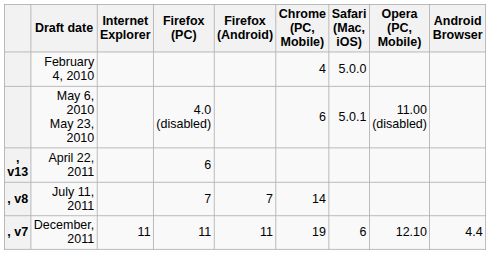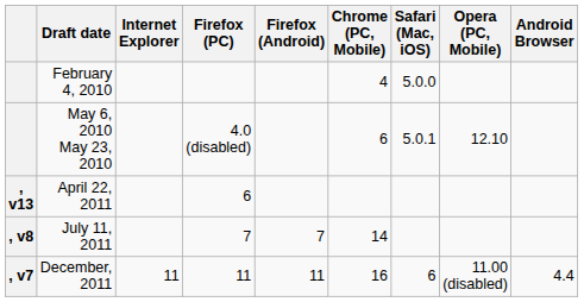 <table class="wikitable" style="text-align:right">
 <tr>
 <th></th>
 <th>Draft date</th>
 <th>Internet Explorer</th>
 <th>Firefox<br>(PC)</th>
 <th>Firefox<br>(Android)</th>
 <th>Chrome<br>(PC, Mobile)</th>
 <th>Safari<br>(Mac, iOS)</th>
 <th>Opera<br>(PC, Mobile)</th>
 <th>Android Browser</th>
 </tr>
 <tr>
 <th></th>
 <td>February 4, 2010</td>
 <td></td>
 <td></td>
 <td></td>
 <td>4</td>
 <td>5.0.0</td>
 <td></td>
 <td></td>
 </tr>
 <tr>
 <th><br></th>
 <td>May 6, 2010<br>May 23, 2010</td>
 <td></td>
 <td>4.0<br>(disabled)</td>
 <td></td>
 <td>6</td>
 <td>5.0.1</td>
-<td>11.00<br>(disabled)</td>
+<td>12.10</td>
 <td></td>
 </tr>
 <tr>
 <th>, v13</th>
 <td>April 22, 2011</td>
 <td></td>
 <td>6</td>
 <td></td>
 <td></td>
 <td></td>
 <td></td>
 <td></td>
 </tr>
 <tr>
 <th>, v8</th>
 <td>July 11, 2011</td>
 <td></td>
 <td>7</td>
 <td>7</td>
 <td>14</td>
 <td></td>
 <td></td>
 <td></td>
 </tr>
 <tr>
 <th>, v7</th>
 <td>December, 2011</td>
 <td>11</td>
 <td>11</td>
 <td>11</td>
-<td>19</td>
+<td>16</td>
 <td>6</td>
-<td>12.10</td>
+<td>11.00<br>(disabled)</td>
 <td>4.4</td>
 </tr>
 </table>
